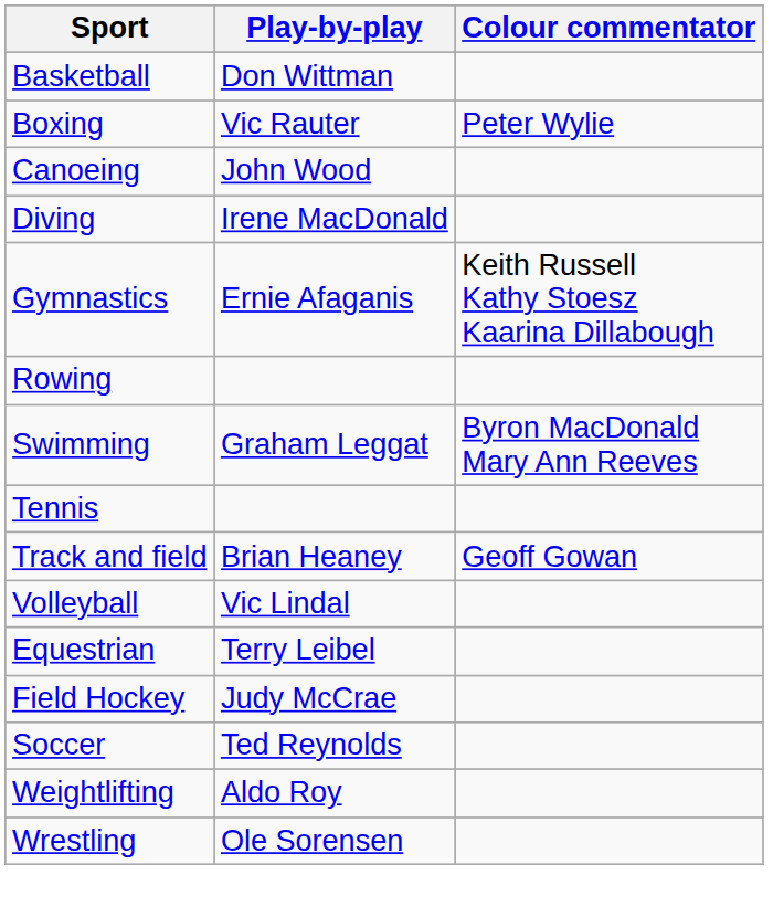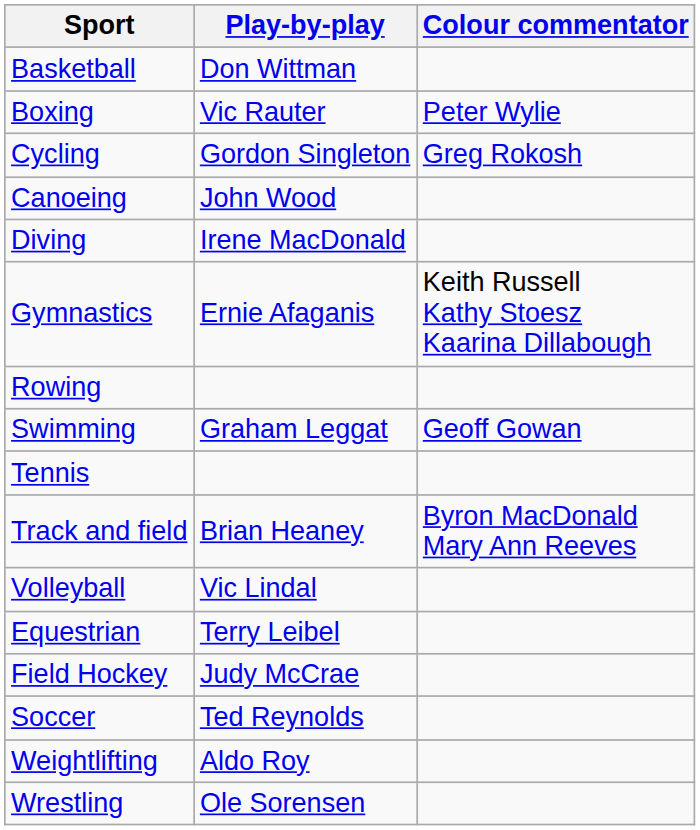 <table class="wikitable">
 <tr>
 <th>Sport</th>
 <th><a href='#'>Play-by-play</a></th>
 <th><a href='#'>Colour commentator</a></th>
 </tr>
 <tr>
 <td><a href='#'>Basketball</a></td>
 <td><a href='#'>Don Wittman</a></td>
 <td></td>
 </tr>
 <tr>
 <td><a href='#'>Boxing</a></td>
 <td><a href='#'>Vic Rauter</a></td>
 <td><a href='#'>Peter Wylie</a></td>
+</tr>
+<tr>
+<td><a href='#'>Cycling</a></td>
+<td><a href='#'>Gordon Singleton</a></td>
+<td><a href='#'>Greg Rokosh</a></td>
 </tr>
 <tr>
 <td><a href='#'>Canoeing</a></td>
 <td><a href='#'>John Wood</a></td>
 <td></td>
 </tr>
 <tr>
 <td><a href='#'>Diving</a></td>
 <td><a href='#'>Irene MacDonald</a></td>
 <td></td>
 </tr>
 <tr>
 <td><a href='#'>Gymnastics</a></td>
 <td><a href='#'>Ernie Afaganis</a></td>
 <td>Keith Russell <br><a href='#'>Kathy Stoesz</a> <br><a href='#'>Kaarina Dillabough</a></td>
 </tr>
 <tr>
 <td><a href='#'>Rowing</a></td>
 <td></td>
 <td></td>
 </tr>
 <tr>
 <td><a href='#'>Swimming</a></td>
 <td><a href='#'>Graham Leggat</a></td>
-<td><a href='#'>Byron MacDonald</a> <br><a href='#'>Mary Ann Reeves</a></td>
+<td><a href='#'>Geoff Gowan</a></td>
 </tr>
 <tr>
 <td><a href='#'>Tennis</a></td>
 <td></td>
 <td></td>
 </tr>
 <tr>
 <td><a href='#'>Track and field</a></td>
 <td><a href='#'>Brian Heaney</a></td>
-<td><a href='#'>Geoff Gowan</a></td>
+<td><a href='#'>Byron MacDonald</a> <br><a href='#'>Mary Ann Reeves</a></td>
 </tr>
 <tr>
 <td><a href='#'>Volleyball</a></td>
 <td><a href='#'>Vic Lindal</a></td>
 <td></td>
 </tr>
 <tr>
 <td><a href='#'>Equestrian</a></td>
 <td><a href='#'>Terry Leibel</a></td>
 <td></td>
 </tr>
 <tr>
 <td><a href='#'>Field Hockey</a></td>
 <td><a href='#'>Judy McCrae</a></td>
 <td></td>
 </tr>
 <tr>
 <td><a href='#'>Soccer</a></td>
 <td><a href='#'>Ted Reynolds</a></td>
 <td></td>
 </tr>
 <tr>
 <td><a href='#'>Weightlifting</a></td>
 <td><a href='#'>Aldo Roy</a></td>
 <td></td>
 </tr>
 <tr>
 <td><a href='#'>Wrestling</a></td>
 <td><a href='#'>Ole Sorensen</a></td>
 <td></td>
 </tr>
 </table>
